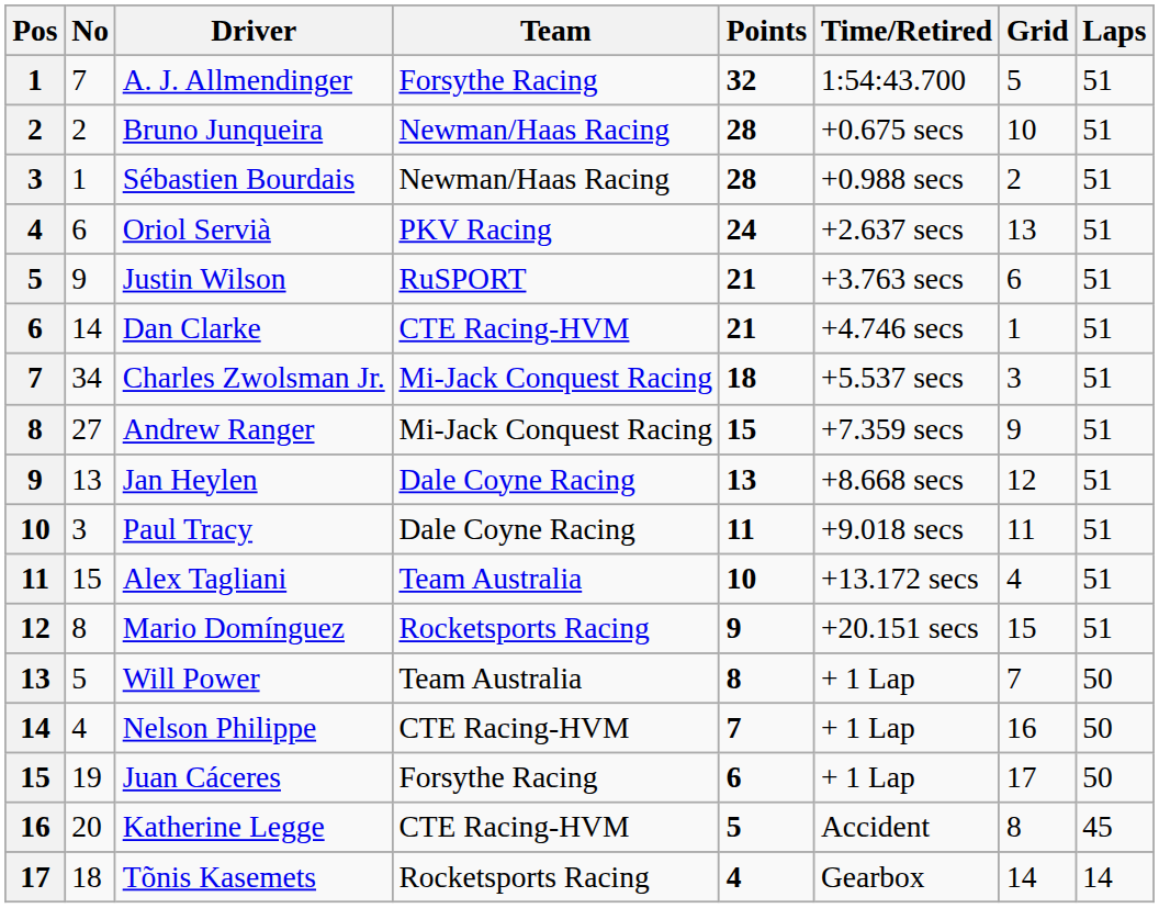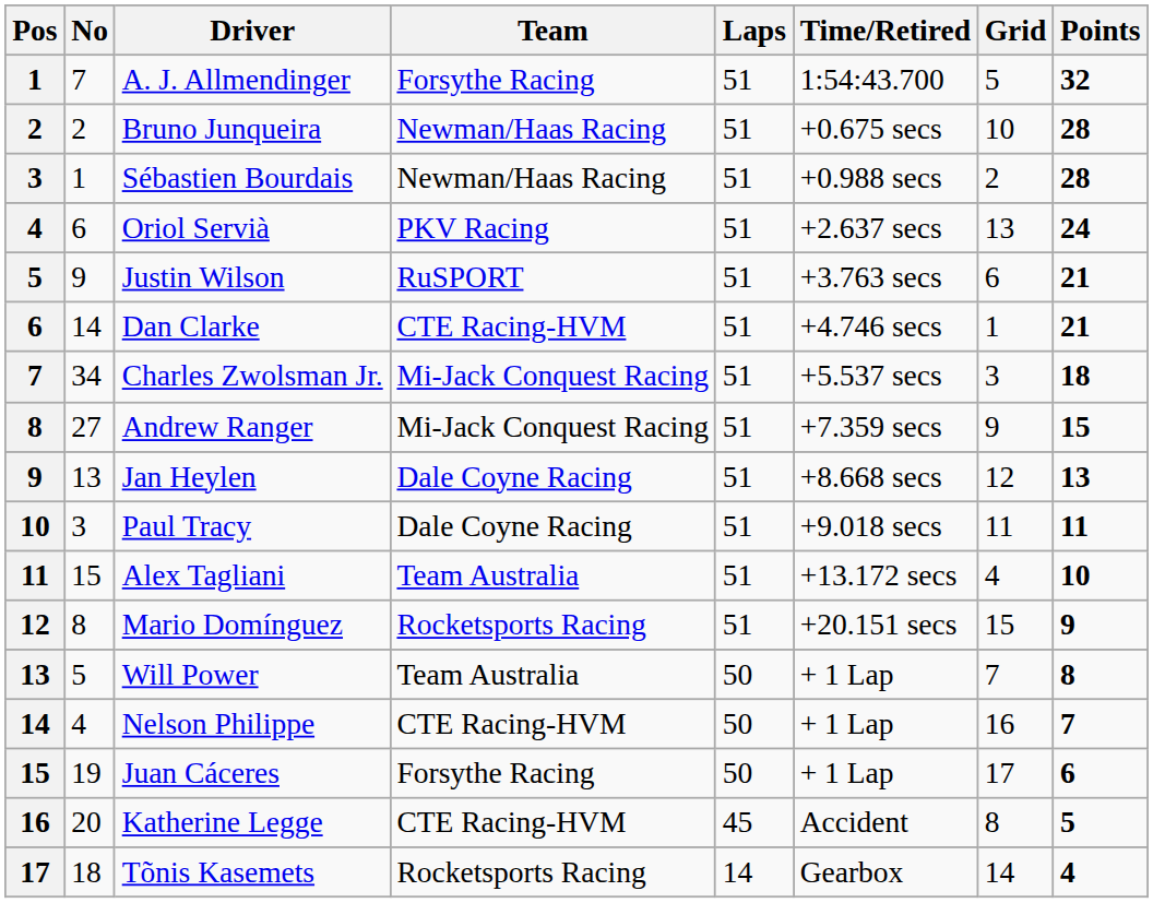 <table class="wikitable" style="font-size:95%;">
 <tr>
 <th>Pos</th>
 <th>No</th>
 <th>Driver</th>
 <th>Team</th>
-<th>Points</th>
+<th>Laps</th>
 <th>Time/Retired</th>
 <th>Grid</th>
-<th>Laps</th>
+<th>Points</th>
 </tr>
 <tr>
 <th>1</th>
 <td>7</td>
 <td> <a href='#'>A. J. Allmendinger</a></td>
 <td><a href='#'>Forsythe Racing</a></td>
-<td><strong>32</strong></td>
+<td>51</td>
 <td>1:54:43.700</td>
 <td>5</td>
-<td>51</td>
+<td><strong>32</strong></td>
 </tr>
 <tr>
 <th>2</th>
 <td>2</td>
 <td> <a href='#'>Bruno Junqueira</a></td>
 <td><a href='#'>Newman/Haas Racing</a></td>
-<td><strong>28</strong></td>
+<td>51</td>
 <td>+0.675 secs</td>
 <td>10</td>
-<td>51</td>
+<td><strong>28</strong></td>
 </tr>
 <tr>
 <th>3</th>
 <td>1</td>
 <td> <a href='#'>Sébastien Bourdais</a></td>
 <td>Newman/Haas Racing</td>
-<td><strong>28</strong></td>
+<td>51</td>
 <td>+0.988 secs</td>
 <td>2</td>
-<td>51</td>
+<td><strong>28</strong></td>
 </tr>
 <tr>
 <th>4</th>
 <td>6</td>
 <td> <a href='#'>Oriol Servià</a></td>
 <td><a href='#'>PKV Racing</a></td>
-<td><strong>24</strong></td>
+<td>51</td>
 <td>+2.637 secs</td>
 <td>13</td>
-<td>51</td>
+<td><strong>24</strong></td>
 </tr>
 <tr>
 <th>5</th>
 <td>9</td>
 <td> <a href='#'>Justin Wilson</a></td>
 <td><a href='#'>RuSPORT</a></td>
-<td><strong>21</strong></td>
+<td>51</td>
 <td>+3.763 secs</td>
 <td>6</td>
-<td>51</td>
+<td><strong>21</strong></td>
 </tr>
 <tr>
 <th>6</th>
 <td>14</td>
 <td> <a href='#'>Dan Clarke</a></td>
 <td><a href='#'>CTE Racing-HVM</a></td>
-<td><strong>21</strong></td>
+<td>51</td>
 <td>+4.746 secs</td>
 <td>1</td>
-<td>51</td>
+<td><strong>21</strong></td>
 </tr>
 <tr>
 <th>7</th>
 <td>34</td>
 <td> <a href='#'>Charles Zwolsman Jr.</a></td>
 <td><a href='#'>Mi-Jack Conquest Racing</a></td>
-<td><strong>18</strong></td>
+<td>51</td>
 <td>+5.537 secs</td>
 <td>3</td>
-<td>51</td>
+<td><strong>18</strong></td>
 </tr>
 <tr>
 <th>8</th>
 <td>27</td>
 <td> <a href='#'>Andrew Ranger</a></td>
 <td>Mi-Jack Conquest Racing</td>
-<td><strong>15</strong></td>
+<td>51</td>
 <td>+7.359 secs</td>
 <td>9</td>
-<td>51</td>
+<td><strong>15</strong></td>
 </tr>
 <tr>
 <th>9</th>
 <td>13</td>
 <td> <a href='#'>Jan Heylen</a></td>
 <td><a href='#'>Dale Coyne Racing</a></td>
-<td><strong>13</strong></td>
+<td>51</td>
 <td>+8.668 secs</td>
 <td>12</td>
-<td>51</td>
+<td><strong>13</strong></td>
 </tr>
 <tr>
 <th>10</th>
 <td>3</td>
 <td> <a href='#'>Paul Tracy</a></td>
 <td>Dale Coyne Racing</td>
-<td><strong>11</strong></td>
+<td>51</td>
 <td>+9.018 secs</td>
 <td>11</td>
-<td>51</td>
+<td><strong>11</strong></td>
 </tr>
 <tr>
 <th>11</th>
 <td>15</td>
 <td> <a href='#'>Alex Tagliani</a></td>
 <td><a href='#'>Team Australia</a></td>
-<td><strong>10</strong></td>
+<td>51</td>
 <td>+13.172 secs</td>
 <td>4</td>
-<td>51</td>
+<td><strong>10</strong></td>
 </tr>
 <tr>
 <th>12</th>
 <td>8</td>
 <td> <a href='#'>Mario Domínguez</a></td>
 <td><a href='#'>Rocketsports Racing</a></td>
-<td><strong>9</strong></td>
+<td>51</td>
 <td>+20.151 secs</td>
 <td>15</td>
-<td>51</td>
+<td><strong>9</strong></td>
 </tr>
 <tr>
 <th>13</th>
 <td>5</td>
 <td> <a href='#'>Will Power</a></td>
 <td>Team Australia</td>
-<td><strong>8</strong></td>
+<td>50</td>
 <td>+ 1 Lap</td>
 <td>7</td>
-<td>50</td>
+<td><strong>8</strong></td>
 </tr>
 <tr>
 <th>14</th>
 <td>4</td>
 <td> <a href='#'>Nelson Philippe</a></td>
 <td>CTE Racing-HVM</td>
-<td><strong>7</strong></td>
+<td>50</td>
 <td>+ 1 Lap</td>
 <td>16</td>
-<td>50</td>
+<td><strong>7</strong></td>
 </tr>
 <tr>
 <th>15</th>
 <td>19</td>
 <td> <a href='#'>Juan Cáceres</a></td>
 <td>Forsythe Racing</td>
-<td><strong>6</strong></td>
+<td>50</td>
 <td>+ 1 Lap</td>
 <td>17</td>
-<td>50</td>
+<td><strong>6</strong></td>
 </tr>
 <tr>
 <th>16</th>
 <td>20</td>
 <td> <a href='#'>Katherine Legge</a></td>
 <td>CTE Racing-HVM</td>
-<td><strong>5</strong></td>
+<td>45</td>
 <td>Accident</td>
 <td>8</td>
-<td>45</td>
+<td><strong>5</strong></td>
 </tr>
 <tr>
 <th>17</th>
 <td>18</td>
 <td> <a href='#'>Tõnis Kasemets</a></td>
 <td>Rocketsports Racing</td>
-<td><strong>4</strong></td>
+<td>14</td>
 <td>Gearbox</td>
 <td>14</td>
-<td>14</td>
+<td><strong>4</strong></td>
 </tr>
 </table>
